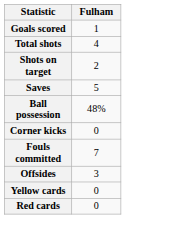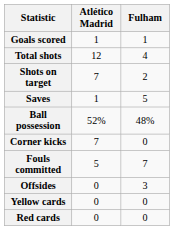 <table class="wikitable plainrowheaders" style="text-align:center">
 <tr>
 <th scope="col" style="width:100px">Statistic</th>
+<th scope="col" style="width:70px">Atlético Madrid</th>
 <th scope="col" style="width:70px">Fulham</th>
 </tr>
 <tr>
 <th scope=row>Goals scored</th>
 <td>1</td>
+<td>1</td>
 </tr>
 <tr>
 <th scope=row>Total shots</th>
+<td>12</td>
 <td>4</td>
 </tr>
 <tr>
 <th scope=row>Shots on target</th>
+<td>7</td>
 <td>2</td>
 </tr>
 <tr>
 <th scope=row>Saves</th>
+<td>1</td>
 <td>5</td>
 </tr>
 <tr>
 <th scope=row>Ball possession</th>
+<td>52%</td>
 <td>48%</td>
 </tr>
 <tr>
 <th scope=row>Corner kicks</th>
+<td>7</td>
 <td>0</td>
 </tr>
 <tr>
 <th scope=row>Fouls committed</th>
+<td>5</td>
 <td>7</td>
 </tr>
 <tr>
 <th scope=row>Offsides</th>
+<td>0</td>
 <td>3</td>
 </tr>
 <tr>
 <th scope=row>Yellow cards</th>
 <td>0</td>
+<td>0</td>
 </tr>
 <tr>
 <th scope=row>Red cards</th>
 <td>0</td>
+<td>0</td>
 </tr>
 </table>
